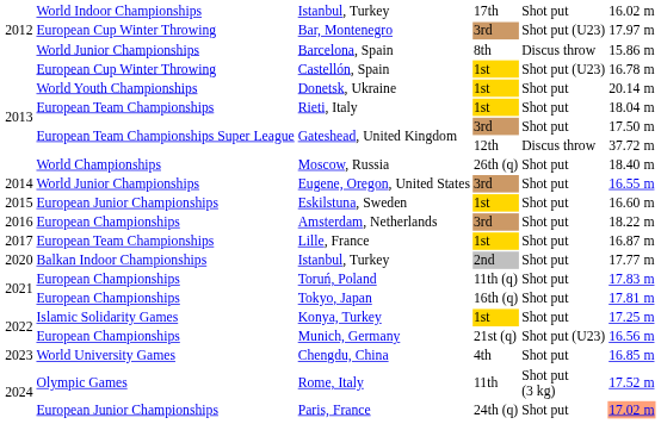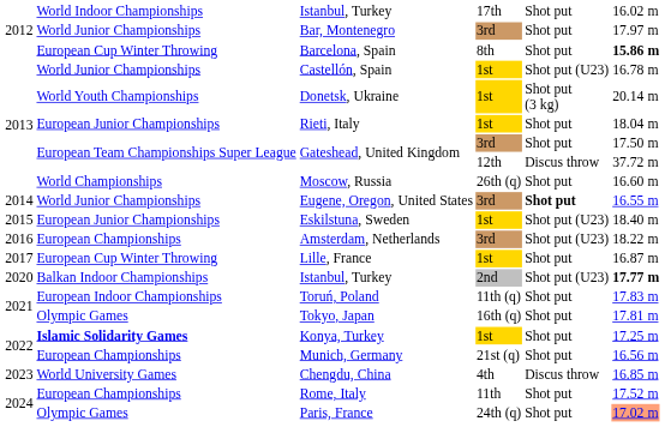 <table>
 <tr>
 <td rowspan=3>2012</td>
 <td><a href='#'>World Indoor Championships</a></td>
 <td><a href='#'>Istanbul</a>, Turkey</td>
 <td>17th</td>
 <td>Shot put</td>
 <td>16.02 m</td>
 </tr>
 <tr>
-<td><a href='#'>European Cup Winter Throwing</a></td>
+<td><a href='#'>World Junior Championships</a></td>
 <td><a href='#'>Bar, Montenegro</a></td>
 <td bgcolor=cc9966>3rd</td>
-<td>Shot put (U23)</td>
+<td>Shot put</td>
 <td>17.97 m</td>
 </tr>
 <tr>
-<td><a href='#'>World Junior Championships</a></td>
+<td><a href='#'>European Cup Winter Throwing</a></td>
 <td><a href='#'>Barcelona</a>, Spain</td>
 <td>8th</td>
-<td>Discus throw</td>
-<td>15.86 m</td>
+<td>Shot put</td>
+<td><strong>15.86 m</strong></td>
 </tr>
 <tr>
 <td rowspan=6>2013</td>
-<td><a href='#'>European Cup Winter Throwing</a></td>
+<td><a href='#'>World Junior Championships</a></td>
 <td><a href='#'>Castellón</a>, Spain</td>
 <td bgcolor=gold>1st</td>
 <td>Shot put (U23)</td>
 <td>16.78 m</td>
 </tr>
 <tr>
 <td><a href='#'>World Youth Championships</a></td>
 <td><a href='#'>Donetsk</a>, Ukraine</td>
 <td bgcolor=gold>1st</td>
-<td>Shot put</td>
+<td>Shot put<br>(3 kg)</td>
 <td>20.14 m </td>
 </tr>
 <tr>
-<td><a href='#'>European Team Championships</a></td>
+<td><a href='#'>European Junior Championships</a></td>
 <td><a href='#'>Rieti</a>, Italy</td>
 <td bgcolor=gold>1st</td>
 <td>Shot put</td>
 <td>18.04 m </td>
 </tr>
 <tr>
 <td rowspan=2><a href='#'>European Team Championships Super League</a></td>
 <td rowspan=2><a href='#'>Gateshead</a>, United Kingdom</td>
 <td bgcolor=cc9966>3rd</td>
 <td>Shot put</td>
 <td>17.50 m</td>
 </tr>
 <tr>
 <td>12th</td>
 <td>Discus throw</td>
 <td>37.72 m</td>
 </tr>
 <tr>
 <td><a href='#'>World Championships</a></td>
 <td><a href='#'>Moscow</a>, Russia</td>
 <td>26th (q)</td>
 <td>Shot put</td>
-<td>18.40 m </td>
+<td>16.60 m</td>
 </tr>
 <tr>
 <td>2014</td>
 <td><a href='#'>World Junior Championships</a></td>
 <td><a href='#'>Eugene, Oregon</a>, United States</td>
 <td bgcolor=cc9966>3rd</td>
-<td>Shot put</td>
+<td><strong>Shot put</strong></td>
 <td><a href='#'>16.55 m</a></td>
 </tr>
 <tr>
 <td>2015</td>
 <td><a href='#'>European Junior Championships</a></td>
 <td><a href='#'>Eskilstuna</a>, Sweden</td>
 <td bgcolor=gold>1st</td>
-<td>Shot put</td>
-<td>16.60 m</td>
+<td>Shot put (U23)</td>
+<td>18.40 m </td>
 </tr>
 <tr>
 <td>2016</td>
 <td><a href='#'>European Championships</a></td>
 <td><a href='#'>Amsterdam</a>, Netherlands</td>
 <td bgcolor=cc9966>3rd</td>
-<td>Shot put</td>
+<td>Shot put (U23)</td>
 <td>18.22 m</td>
 </tr>
 <tr>
 <td>2017</td>
-<td><a href='#'>European Team Championships</a></td>
+<td><a href='#'>European Cup Winter Throwing</a></td>
 <td><a href='#'>Lille</a>, France</td>
 <td bgcolor=gold>1st</td>
 <td>Shot put</td>
 <td>16.87 m </td>
 </tr>
 <tr>
 <td>2020</td>
 <td><a href='#'>Balkan Indoor Championships</a></td>
 <td><a href='#'>Istanbul</a>, Turkey</td>
 <td bgcolor=silver>2nd</td>
-<td>Shot put</td>
-<td>17.77 m</td>
+<td>Shot put (U23)</td>
+<td><strong>17.77 m</strong></td>
 </tr>
 <tr>
 <td rowspan=2>2021</td>
-<td><a href='#'>European Championships</a></td>
+<td><a href='#'>European Indoor Championships</a></td>
 <td><a href='#'>Toruń, Poland</a></td>
 <td>11th (q)</td>
 <td>Shot put</td>
 <td><a href='#'>17.83 m</a></td>
 </tr>
 <tr>
-<td><a href='#'>European Championships</a></td>
+<td><a href='#'>Olympic Games</a></td>
 <td><a href='#'>Tokyo, Japan</a></td>
 <td>16th (q)</td>
 <td>Shot put</td>
 <td><a href='#'>17.81 m</a></td>
 </tr>
 <tr>
 <td rowspan=2>2022</td>
-<td><a href='#'>Islamic Solidarity Games</a></td>
+<td><strong><a href='#'>Islamic Solidarity Games</a></strong></td>
 <td><a href='#'>Konya, Turkey</a></td>
 <td bgcolor=gold>1st</td>
 <td>Shot put</td>
 <td><a href='#'>17.25 m</a></td>
 </tr>
 <tr>
 <td><a href='#'>European Championships</a></td>
 <td><a href='#'>Munich, Germany</a></td>
 <td>21st (q)</td>
-<td>Shot put (U23)</td>
+<td>Shot put</td>
 <td><a href='#'>16.56 m</a></td>
 </tr>
 <tr>
 <td>2023</td>
 <td><a href='#'>World University Games</a></td>
 <td><a href='#'>Chengdu, China</a></td>
 <td>4th</td>
-<td>Shot put</td>
+<td>Discus throw</td>
 <td><a href='#'>16.85 m</a></td>
 </tr>
 <tr>
 <td rowspan=2>2024</td>
-<td><a href='#'>Olympic Games</a></td>
+<td><a href='#'>European Championships</a></td>
 <td><a href='#'>Rome, Italy</a></td>
 <td>11th</td>
-<td>Shot put<br>(3 kg)</td>
+<td>Shot put</td>
 <td><a href='#'>17.52 m</a></td>
 </tr>
 <tr>
-<td><a href='#'>European Junior Championships</a></td>
+<td><a href='#'>Olympic Games</a></td>
 <td><a href='#'>Paris, France</a></td>
 <td>24th (q)</td>
 <td>Shot put</td>
 <td style="background: lightsalmon;"><a href='#'>17.02 m</a></td>
 </tr>
 </table>
